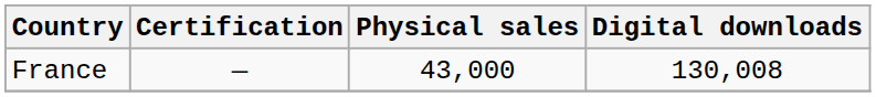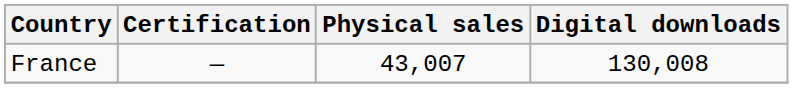 <table class="wikitable">
 <tr>
 <th>Country</th>
 <th>Certification</th>
 <th>Physical sales</th>
 <th>Digital downloads</th>
 </tr>
 <tr>
 <td>France</td>
 <td align="center">—</td>
-<td align="center">43,000</td>
+<td align="center">43,007</td>
 <td align="center">130,008</td>
 </tr>
 <tr>
 </tr>
 </table>
